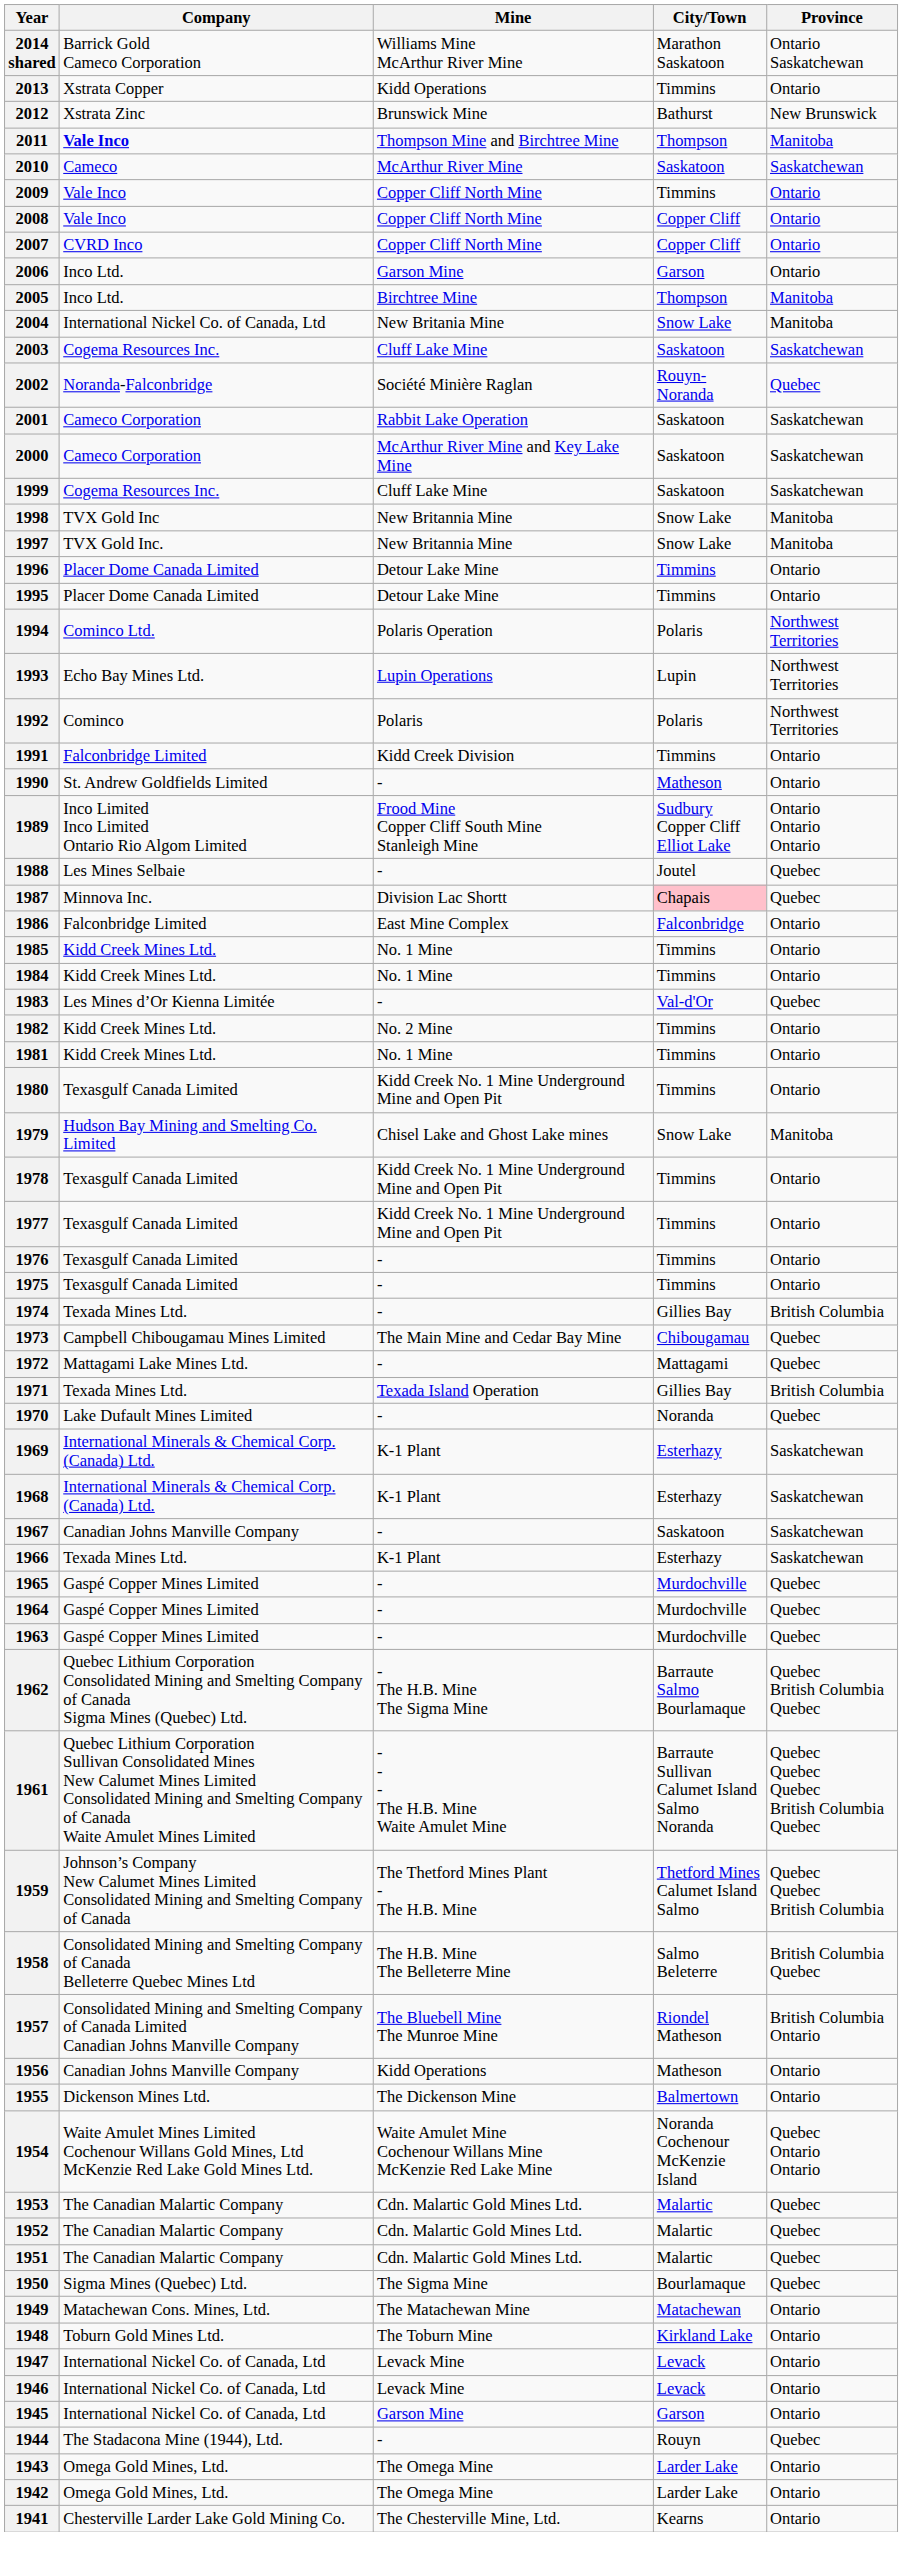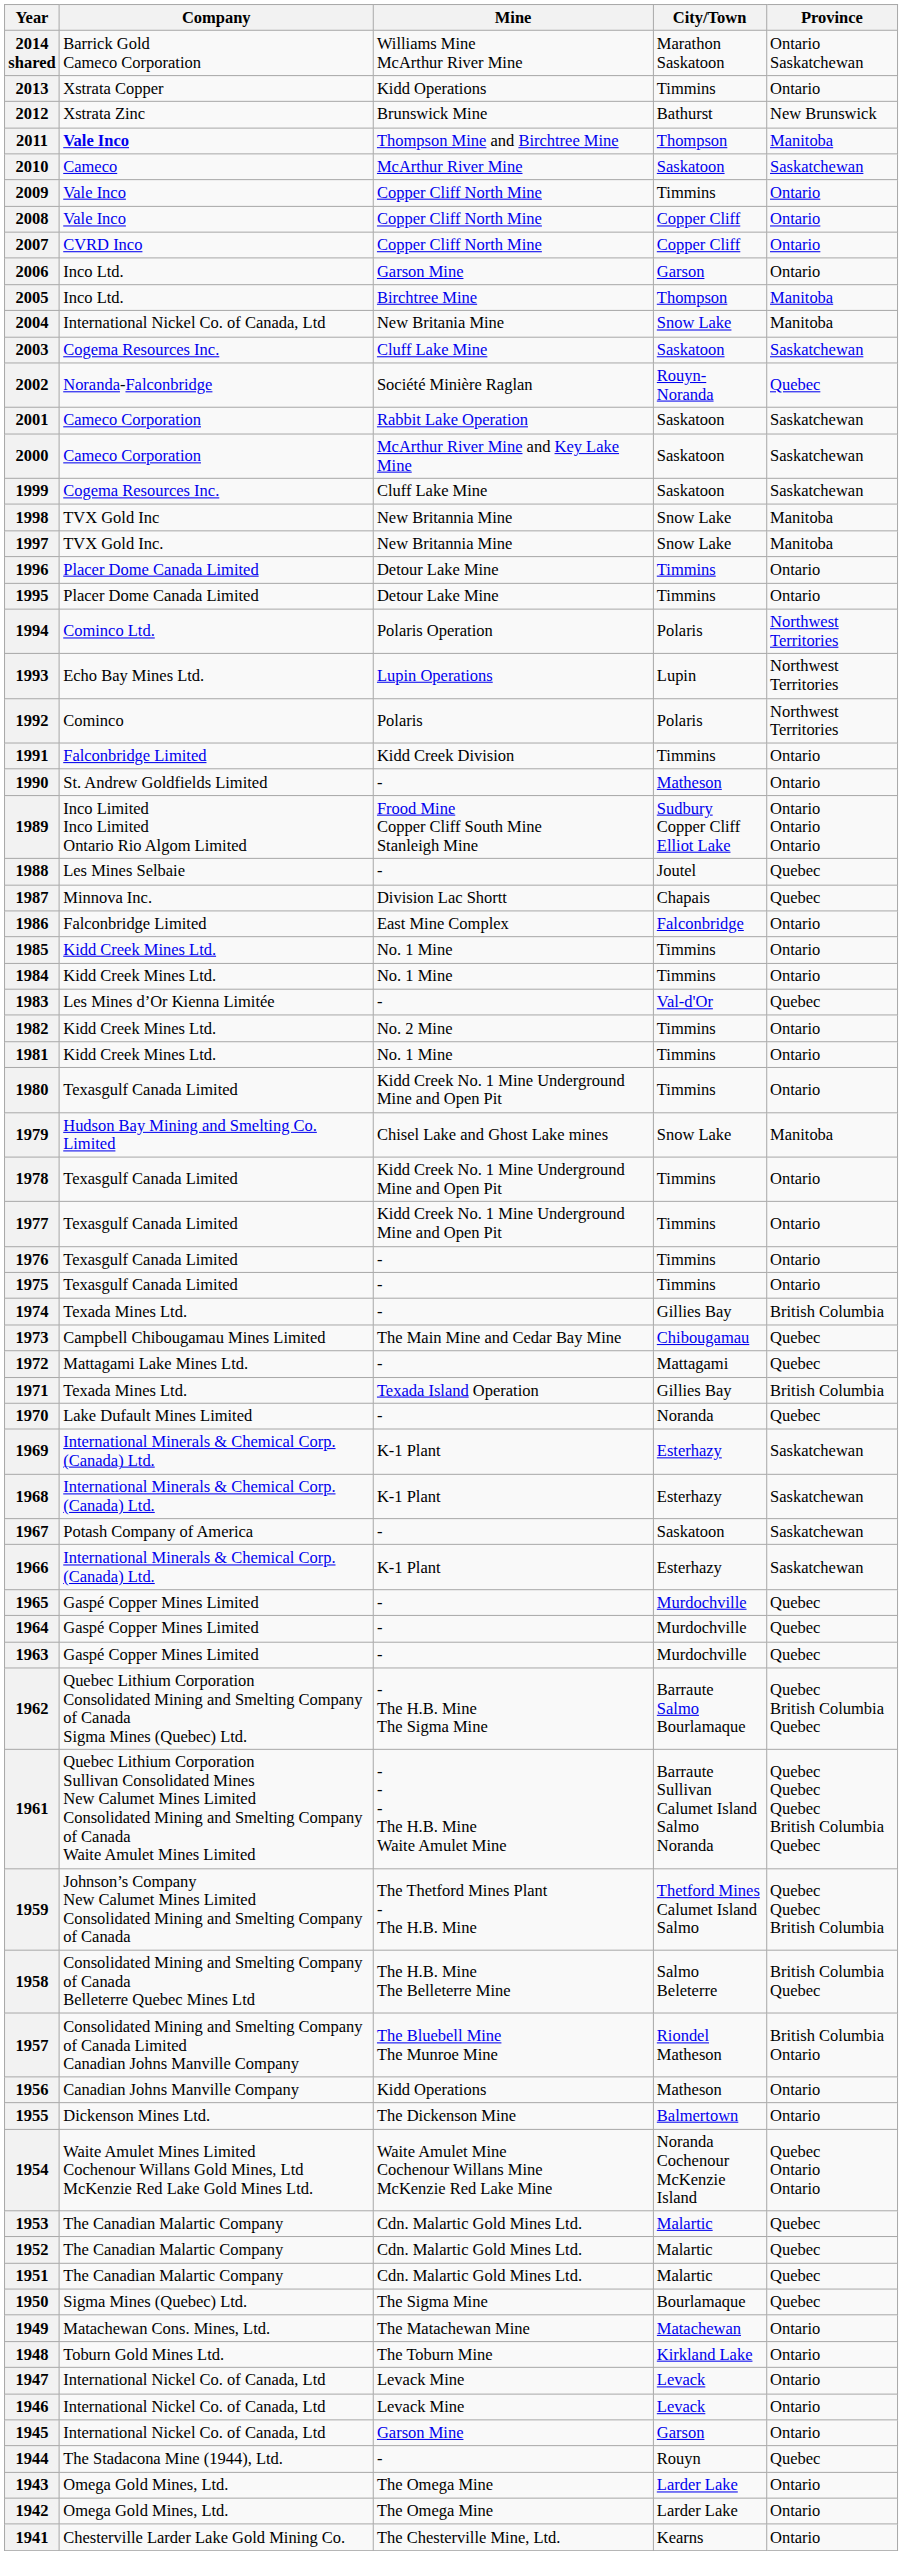 <table class="wikitable">
 <tr>
 <th>Year</th>
 <th>Company</th>
 <th>Mine</th>
 <th>City/Town</th>
 <th>Province</th>
 </tr>
 <tr>
 <th>2014<br>shared</th>
 <td>Barrick Gold<br>Cameco Corporation</td>
 <td>Williams Mine<br>McArthur River Mine</td>
 <td>Marathon<br>Saskatoon</td>
 <td>Ontario<br>Saskatchewan</td>
 </tr>
 <tr>
 <th>2013</th>
 <td>Xstrata Copper</td>
 <td>Kidd Operations</td>
 <td>Timmins</td>
 <td>Ontario</td>
 </tr>
 <tr>
 <th>2012</th>
 <td>Xstrata Zinc</td>
 <td>Brunswick Mine</td>
 <td>Bathurst</td>
 <td>New Brunswick</td>
 </tr>
 <tr>
 <th>2011</th>
 <td><strong><a href='#'>Vale Inco</a></strong></td>
 <td><a href='#'>Thompson Mine</a> and <a href='#'>Birchtree Mine</a></td>
 <td><a href='#'>Thompson</a></td>
 <td><a href='#'>Manitoba</a></td>
 </tr>
 <tr>
 <th>2010</th>
 <td><a href='#'>Cameco</a></td>
 <td><a href='#'>McArthur River Mine</a></td>
 <td><a href='#'>Saskatoon</a></td>
 <td><a href='#'>Saskatchewan</a></td>
 </tr>
 <tr>
 <th>2009</th>
 <td><a href='#'>Vale Inco</a></td>
 <td><a href='#'>Copper Cliff North Mine</a></td>
 <td>Timmins</td>
 <td><a href='#'>Ontario</a></td>
 </tr>
 <tr>
 <th>2008</th>
 <td><a href='#'>Vale Inco</a></td>
 <td><a href='#'>Copper Cliff North Mine</a></td>
 <td><a href='#'>Copper Cliff</a></td>
 <td><a href='#'>Ontario</a></td>
 </tr>
 <tr>
 <th>2007</th>
 <td><a href='#'>CVRD Inco</a></td>
 <td><a href='#'>Copper Cliff North Mine</a></td>
 <td><a href='#'>Copper Cliff</a></td>
 <td><a href='#'>Ontario</a></td>
 </tr>
 <tr>
 <th>2006</th>
 <td>Inco Ltd.</td>
 <td><a href='#'>Garson Mine</a></td>
 <td><a href='#'>Garson</a></td>
 <td>Ontario</td>
 </tr>
 <tr>
 <th>2005</th>
 <td>Inco Ltd.</td>
 <td><a href='#'>Birchtree Mine</a></td>
 <td><a href='#'>Thompson</a></td>
 <td><a href='#'>Manitoba</a></td>
 </tr>
 <tr>
 <th>2004</th>
 <td>International Nickel Co. of Canada, Ltd</td>
 <td>New Britania Mine</td>
 <td><a href='#'>Snow Lake</a></td>
 <td>Manitoba</td>
 </tr>
 <tr>
 <th>2003</th>
 <td><a href='#'>Cogema Resources Inc.</a></td>
 <td><a href='#'>Cluff Lake Mine</a></td>
 <td><a href='#'>Saskatoon</a></td>
 <td><a href='#'>Saskatchewan</a></td>
 </tr>
 <tr>
 <th>2002</th>
 <td><a href='#'>Noranda</a>-<a href='#'>Falconbridge</a></td>
 <td>Société Minière Raglan</td>
 <td><a href='#'>Rouyn-Noranda</a></td>
 <td><a href='#'>Quebec</a></td>
 </tr>
 <tr>
 <th>2001</th>
 <td><a href='#'>Cameco Corporation</a></td>
 <td><a href='#'>Rabbit Lake Operation</a></td>
 <td>Saskatoon</td>
 <td>Saskatchewan</td>
 </tr>
 <tr>
 <th>2000</th>
 <td><a href='#'>Cameco Corporation</a></td>
 <td><a href='#'>McArthur River Mine</a> and <a href='#'>Key Lake Mine</a></td>
 <td>Saskatoon</td>
 <td>Saskatchewan</td>
 </tr>
 <tr>
 <th>1999</th>
 <td><a href='#'>Cogema Resources Inc.</a></td>
 <td>Cluff Lake Mine</td>
 <td>Saskatoon</td>
 <td>Saskatchewan</td>
 </tr>
 <tr>
 <th>1998</th>
 <td>TVX Gold Inc</td>
 <td>New Britannia Mine</td>
 <td>Snow Lake</td>
 <td>Manitoba</td>
 </tr>
 <tr>
 <th>1997</th>
 <td>TVX Gold Inc.</td>
 <td>New Britannia Mine</td>
 <td>Snow Lake</td>
 <td>Manitoba</td>
 </tr>
 <tr>
 <th>1996</th>
 <td><a href='#'>Placer Dome Canada Limited</a></td>
 <td>Detour Lake Mine</td>
 <td><a href='#'>Timmins</a></td>
 <td>Ontario</td>
 </tr>
 <tr>
 <th>1995</th>
 <td>Placer Dome Canada Limited</td>
 <td>Detour Lake Mine</td>
 <td>Timmins</td>
 <td>Ontario</td>
 </tr>
 <tr>
 <th>1994</th>
 <td><a href='#'>Cominco Ltd.</a></td>
 <td>Polaris Operation</td>
 <td>Polaris</td>
 <td><a href='#'>Northwest Territories</a></td>
 </tr>
 <tr>
 <th>1993</th>
 <td>Echo Bay Mines Ltd.</td>
 <td><a href='#'>Lupin Operations</a></td>
 <td>Lupin</td>
 <td>Northwest Territories</td>
 </tr>
 <tr>
 <th>1992</th>
 <td>Cominco</td>
 <td>Polaris</td>
 <td>Polaris</td>
 <td>Northwest Territories</td>
 </tr>
 <tr>
 <th>1991</th>
 <td><a href='#'>Falconbridge Limited</a></td>
 <td>Kidd Creek Division</td>
 <td>Timmins</td>
 <td>Ontario</td>
 </tr>
 <tr>
 <th>1990</th>
 <td>St. Andrew Goldfields Limited</td>
 <td>-</td>
 <td><a href='#'>Matheson</a></td>
 <td>Ontario</td>
 </tr>
 <tr>
 <th>1989</th>
 <td>Inco Limited<br>Inco Limited<br>Ontario Rio Algom Limited</td>
 <td><a href='#'>Frood Mine</a><br>Copper Cliff South Mine<br>Stanleigh Mine</td>
 <td><a href='#'>Sudbury</a><br>Copper Cliff<br><a href='#'>Elliot Lake</a></td>
 <td>Ontario<br>Ontario<br>Ontario</td>
 </tr>
 <tr>
 <th>1988</th>
 <td>Les Mines Selbaie</td>
 <td>-</td>
 <td>Joutel</td>
 <td>Quebec</td>
 </tr>
 <tr>
 <th>1987</th>
 <td>Minnova Inc.</td>
 <td>Division Lac Shortt</td>
-<td style="background: pink;">Chapais</td>
+<td>Chapais</td>
 <td>Quebec</td>
 </tr>
 <tr>
 <th>1986</th>
 <td>Falconbridge Limited</td>
 <td>East Mine Complex</td>
 <td><a href='#'>Falconbridge</a></td>
 <td>Ontario</td>
 </tr>
 <tr>
 <th>1985</th>
 <td><a href='#'>Kidd Creek Mines Ltd.</a></td>
 <td>No. 1 Mine</td>
 <td>Timmins</td>
 <td>Ontario</td>
 </tr>
 <tr>
 <th>1984</th>
 <td>Kidd Creek Mines Ltd.</td>
 <td>No. 1 Mine</td>
 <td>Timmins</td>
 <td>Ontario</td>
 </tr>
 <tr>
 <th>1983</th>
 <td>Les Mines d’Or Kienna Limitée</td>
 <td>-</td>
 <td><a href='#'>Val-d'Or</a></td>
 <td>Quebec</td>
 </tr>
 <tr>
 <th>1982</th>
 <td>Kidd Creek Mines Ltd.</td>
 <td>No. 2 Mine</td>
 <td>Timmins</td>
 <td>Ontario</td>
 </tr>
 <tr>
 <th>1981</th>
 <td>Kidd Creek Mines Ltd.</td>
 <td>No. 1 Mine</td>
 <td>Timmins</td>
 <td>Ontario</td>
 </tr>
 <tr>
 <th>1980</th>
 <td>Texasgulf Canada Limited</td>
 <td>Kidd Creek No. 1 Mine Underground Mine and Open Pit</td>
 <td>Timmins</td>
 <td>Ontario</td>
 </tr>
 <tr>
 <th>1979</th>
 <td><a href='#'>Hudson Bay Mining and Smelting Co. Limited</a></td>
 <td>Chisel Lake and Ghost Lake mines</td>
 <td>Snow Lake</td>
 <td>Manitoba</td>
 </tr>
 <tr>
 <th>1978</th>
 <td>Texasgulf Canada Limited</td>
 <td>Kidd Creek No. 1 Mine Underground Mine and Open Pit</td>
 <td>Timmins</td>
 <td>Ontario</td>
 </tr>
 <tr>
 <th>1977</th>
 <td>Texasgulf Canada Limited</td>
 <td>Kidd Creek No. 1 Mine Underground Mine and Open Pit</td>
 <td>Timmins</td>
 <td>Ontario</td>
 </tr>
 <tr>
 <th>1976</th>
 <td>Texasgulf Canada Limited</td>
 <td>-</td>
 <td>Timmins</td>
 <td>Ontario</td>
 </tr>
 <tr>
 <th>1975</th>
 <td>Texasgulf Canada Limited</td>
 <td>-</td>
 <td>Timmins</td>
 <td>Ontario</td>
 </tr>
 <tr>
 <th>1974</th>
 <td>Texada Mines Ltd.</td>
 <td>-</td>
 <td>Gillies Bay</td>
 <td>British Columbia</td>
 </tr>
 <tr>
 <th>1973</th>
 <td>Campbell Chibougamau Mines Limited</td>
 <td>The Main Mine and Cedar Bay Mine</td>
 <td><a href='#'>Chibougamau</a></td>
 <td>Quebec</td>
 </tr>
 <tr>
 <th>1972</th>
 <td>Mattagami Lake Mines Ltd.</td>
 <td>-</td>
 <td>Mattagami</td>
 <td>Quebec</td>
 </tr>
 <tr>
 <th>1971</th>
 <td>Texada Mines Ltd.</td>
 <td><a href='#'>Texada Island</a> Operation</td>
 <td>Gillies Bay</td>
 <td>British Columbia</td>
 </tr>
 <tr>
 <th>1970</th>
 <td>Lake Dufault Mines Limited</td>
 <td>-</td>
 <td>Noranda</td>
 <td>Quebec</td>
 </tr>
 <tr>
 <th>1969</th>
 <td><a href='#'>International Minerals & Chemical Corp. (Canada) Ltd.</a></td>
 <td>K-1 Plant</td>
 <td><a href='#'>Esterhazy</a></td>
 <td>Saskatchewan</td>
 </tr>
 <tr>
 <th>1968</th>
 <td><a href='#'>International Minerals & Chemical Corp. (Canada) Ltd.</a></td>
 <td>K-1 Plant</td>
 <td>Esterhazy</td>
 <td>Saskatchewan</td>
 </tr>
 <tr>
 <th>1967</th>
-<td>Canadian Johns Manville Company</td>
+<td>Potash Company of America</td>
 <td>-</td>
 <td>Saskatoon</td>
 <td>Saskatchewan</td>
 </tr>
 <tr>
 <th>1966</th>
-<td>Texada Mines Ltd.</td>
+<td><a href='#'>International Minerals & Chemical Corp. (Canada) Ltd.</a></td>
 <td>K-1 Plant</td>
 <td>Esterhazy</td>
 <td>Saskatchewan</td>
 </tr>
 <tr>
 <th>1965</th>
 <td>Gaspé Copper Mines Limited</td>
 <td>-</td>
 <td><a href='#'>Murdochville</a></td>
 <td>Quebec</td>
 </tr>
 <tr>
 <th>1964</th>
 <td>Gaspé Copper Mines Limited</td>
 <td>-</td>
 <td>Murdochville</td>
 <td>Quebec</td>
 </tr>
 <tr>
 <th>1963</th>
 <td>Gaspé Copper Mines Limited</td>
 <td>-</td>
 <td>Murdochville</td>
 <td>Quebec</td>
 </tr>
 <tr>
 <th>1962</th>
 <td>Quebec Lithium Corporation<br>Consolidated Mining and Smelting Company of Canada<br>Sigma Mines (Quebec) Ltd.</td>
 <td>-<br>The H.B. Mine<br>The Sigma Mine</td>
 <td>Barraute<br><a href='#'>Salmo</a><br>Bourlamaque</td>
 <td>Quebec<br>British Columbia<br>Quebec</td>
 </tr>
 <tr>
 <th>1961</th>
 <td>Quebec Lithium Corporation<br>Sullivan Consolidated Mines<br>New Calumet Mines Limited<br>Consolidated Mining and Smelting Company of Canada<br>Waite Amulet Mines Limited</td>
 <td>-<br>-<br>-<br>The H.B. Mine<br>Waite Amulet Mine</td>
 <td>Barraute<br>Sullivan<br>Calumet Island<br>Salmo<br>Noranda</td>
 <td>Quebec<br>Quebec<br>Quebec<br>British Columbia<br>Quebec</td>
 </tr>
 <tr>
 <th>1959</th>
 <td>Johnson’s Company<br>New Calumet Mines Limited<br>Consolidated Mining and Smelting Company of Canada</td>
 <td>The Thetford Mines Plant<br>-<br>The H.B. Mine<br></td>
 <td><a href='#'>Thetford Mines</a><br>Calumet Island<br>Salmo</td>
 <td>Quebec<br>Quebec<br>British Columbia</td>
 </tr>
 <tr>
 <th>1958</th>
 <td>Consolidated Mining and Smelting Company of Canada<br>Belleterre Quebec Mines Ltd</td>
 <td>The H.B. Mine<br>The Belleterre Mine</td>
 <td>Salmo<br>Beleterre</td>
 <td>British Columbia<br>Quebec</td>
 </tr>
 <tr>
 <th>1957</th>
 <td>Consolidated Mining and Smelting Company of Canada Limited<br>Canadian Johns Manville Company</td>
 <td><a href='#'>The Bluebell Mine</a><br>The Munroe Mine</td>
 <td><a href='#'>Riondel</a><br>Matheson</td>
 <td>British Columbia<br>Ontario</td>
 </tr>
 <tr>
 <th>1956</th>
 <td>Canadian Johns Manville Company</td>
 <td>Kidd Operations</td>
 <td>Matheson</td>
 <td>Ontario</td>
 </tr>
 <tr>
 <th>1955</th>
 <td>Dickenson Mines Ltd.</td>
 <td>The Dickenson Mine</td>
 <td><a href='#'>Balmertown</a></td>
 <td>Ontario</td>
 </tr>
 <tr>
 <th>1954</th>
 <td>Waite Amulet Mines Limited<br>Cochenour Willans Gold Mines, Ltd<br>McKenzie Red Lake Gold Mines Ltd.</td>
 <td>Waite Amulet Mine<br>Cochenour Willans Mine<br>McKenzie Red Lake Mine</td>
 <td>Noranda<br>Cochenour<br>McKenzie Island</td>
 <td>Quebec<br>Ontario<br>Ontario</td>
 </tr>
 <tr>
 <th>1953</th>
 <td>The Canadian Malartic Company</td>
 <td>Cdn. Malartic Gold Mines Ltd.</td>
 <td><a href='#'>Malartic</a></td>
 <td>Quebec</td>
 </tr>
 <tr>
 <th>1952</th>
 <td>The Canadian Malartic Company</td>
 <td>Cdn. Malartic Gold Mines Ltd.</td>
 <td>Malartic</td>
 <td>Quebec</td>
 </tr>
 <tr>
 <th>1951</th>
 <td>The Canadian Malartic Company</td>
 <td>Cdn. Malartic Gold Mines Ltd.</td>
 <td>Malartic</td>
 <td>Quebec</td>
 </tr>
 <tr>
 <th>1950</th>
 <td>Sigma Mines (Quebec) Ltd.</td>
 <td>The Sigma Mine</td>
 <td>Bourlamaque</td>
 <td>Quebec</td>
 </tr>
 <tr>
 <th>1949</th>
 <td>Matachewan Cons. Mines, Ltd.</td>
 <td>The Matachewan Mine</td>
 <td><a href='#'>Matachewan</a></td>
 <td>Ontario</td>
 </tr>
 <tr>
 <th>1948</th>
 <td>Toburn Gold Mines Ltd.</td>
 <td>The Toburn Mine</td>
 <td><a href='#'>Kirkland Lake</a></td>
 <td>Ontario</td>
 </tr>
 <tr>
 <th>1947</th>
 <td>International Nickel Co. of Canada, Ltd</td>
 <td>Levack Mine</td>
 <td><a href='#'>Levack</a></td>
 <td>Ontario</td>
 </tr>
 <tr>
 <th>1946</th>
 <td>International Nickel Co. of Canada, Ltd</td>
 <td>Levack Mine</td>
 <td><a href='#'>Levack</a></td>
 <td>Ontario</td>
 </tr>
 <tr>
 <th>1945</th>
 <td>International Nickel Co. of Canada, Ltd</td>
 <td><a href='#'>Garson Mine</a></td>
 <td><a href='#'>Garson</a></td>
 <td>Ontario</td>
 </tr>
 <tr>
 <th>1944</th>
 <td>The Stadacona Mine (1944), Ltd.</td>
 <td>-</td>
 <td>Rouyn</td>
 <td>Quebec</td>
 </tr>
 <tr>
 <th>1943</th>
 <td>Omega Gold Mines, Ltd.</td>
 <td>The Omega Mine</td>
 <td><a href='#'>Larder Lake</a></td>
 <td>Ontario</td>
 </tr>
 <tr>
 <th>1942</th>
 <td>Omega Gold Mines, Ltd.</td>
 <td>The Omega Mine</td>
 <td>Larder Lake</td>
 <td>Ontario</td>
 </tr>
 <tr>
 <th>1941</th>
 <td>Chesterville Larder Lake Gold Mining Co.</td>
 <td>The Chesterville Mine, Ltd.</td>
 <td>Kearns</td>
 <td>Ontario</td>
 </tr>
 </table>
